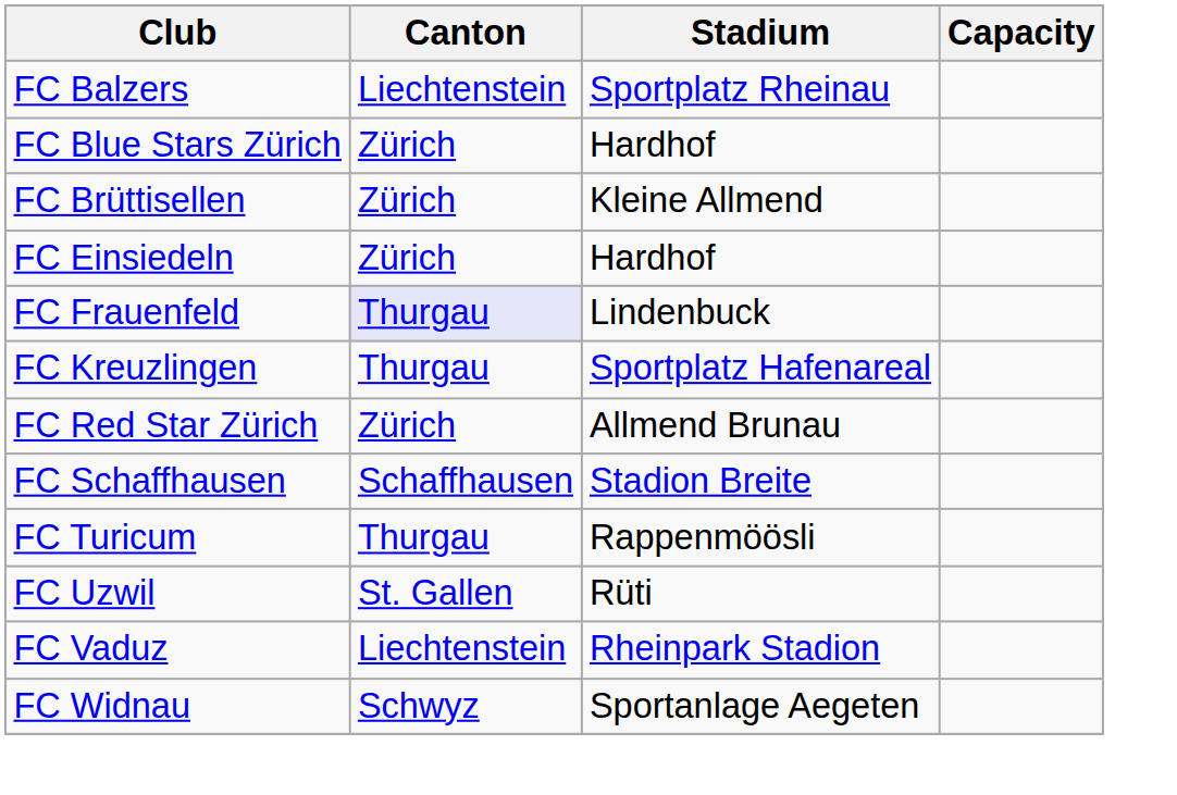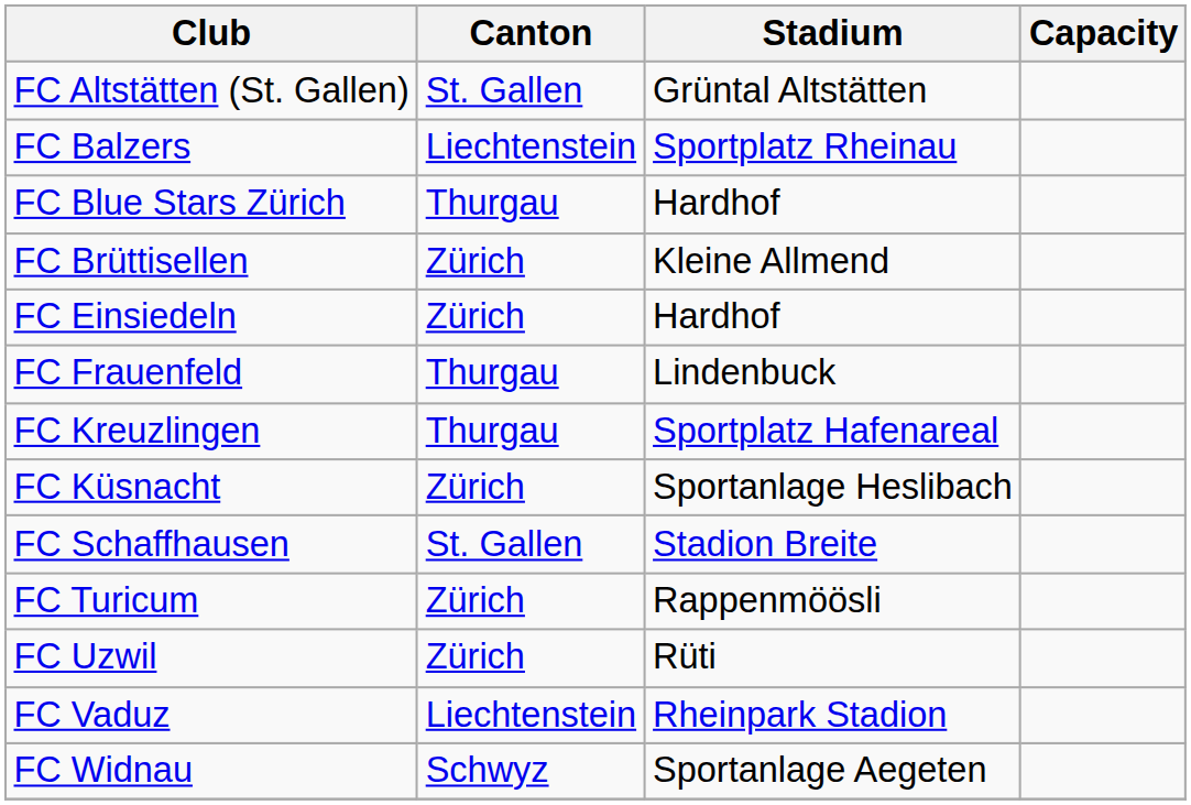 <table class="wikitable">
 <tr>
 <th>Club</th>
 <th>Canton</th>
 <th>Stadium</th>
 <th>Capacity</th>
+</tr>
+<tr>
+<td><a href='#'>FC Altstätten</a> (St. Gallen)</td>
+<td><a href='#'>St. Gallen</a></td>
+<td>Grüntal Altstätten</td>
+<td></td>
 </tr>
 <tr>
 <td><a href='#'>FC Balzers</a></td>
 <td> <a href='#'>Liechtenstein</a></td>
 <td><a href='#'>Sportplatz Rheinau</a></td>
 <td></td>
 </tr>
 <tr>
 <td><a href='#'>FC Blue Stars Zürich</a></td>
-<td><a href='#'>Zürich</a></td>
+<td><a href='#'>Thurgau</a></td>
 <td>Hardhof</td>
 <td></td>
 </tr>
 <tr>
 <td><a href='#'>FC Brüttisellen</a></td>
 <td><a href='#'>Zürich</a></td>
 <td>Kleine Allmend</td>
 <td></td>
 </tr>
 <tr>
 <td><a href='#'>FC Einsiedeln</a></td>
 <td><a href='#'>Zürich</a></td>
 <td>Hardhof</td>
 <td></td>
 </tr>
 <tr>
 <td><a href='#'>FC Frauenfeld</a></td>
-<td style="background: lavender;"><a href='#'>Thurgau</a></td>
+<td><a href='#'>Thurgau</a></td>
 <td>Lindenbuck</td>
 <td></td>
 </tr>
 <tr>
 <td><a href='#'>FC Kreuzlingen</a></td>
 <td><a href='#'>Thurgau</a></td>
 <td><a href='#'>Sportplatz Hafenareal</a></td>
 <td></td>
 </tr>
 <tr>
-<td><a href='#'>FC Red Star Zürich</a></td>
+<td><a href='#'>FC Küsnacht</a></td>
 <td><a href='#'>Zürich</a></td>
-<td>Allmend Brunau</td>
+<td>Sportanlage Heslibach</td>
 <td></td>
 </tr>
 <tr>
 <td><a href='#'>FC Schaffhausen</a></td>
-<td><a href='#'>Schaffhausen</a></td>
+<td><a href='#'>St. Gallen</a></td>
 <td><a href='#'>Stadion Breite</a></td>
 <td></td>
 </tr>
 <tr>
 <td><a href='#'>FC Turicum</a></td>
-<td><a href='#'>Thurgau</a></td>
+<td><a href='#'>Zürich</a></td>
 <td>Rappenmöösli</td>
 <td></td>
 </tr>
 <tr>
 <td><a href='#'>FC Uzwil</a></td>
-<td><a href='#'>St. Gallen</a></td>
+<td><a href='#'>Zürich</a></td>
 <td>Rüti</td>
 <td></td>
 </tr>
 <tr>
 <td><a href='#'>FC Vaduz</a></td>
 <td> <a href='#'>Liechtenstein</a></td>
 <td><a href='#'>Rheinpark Stadion</a></td>
 <td></td>
 </tr>
 <tr>
 <td><a href='#'>FC Widnau</a></td>
 <td><a href='#'>Schwyz</a></td>
 <td>Sportanlage Aegeten</td>
 <td></td>
 </tr>
 <tr>
 </tr>
 </table>
